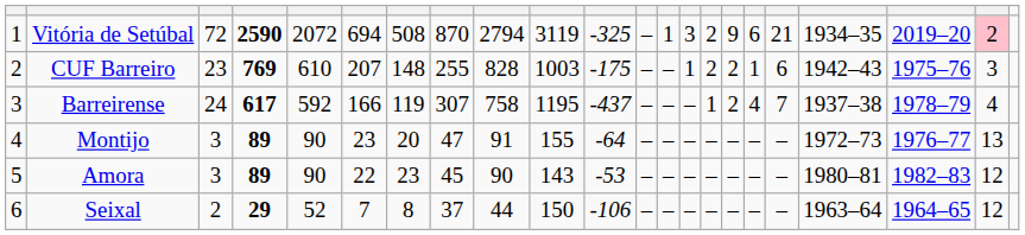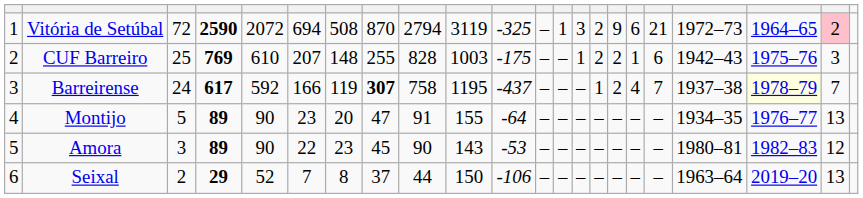 <table class="wikitable sortable" style="text-align:center;" style="font-size:93%;">
 <tr>
 <th></th>
 <th></th>
 <th></th>
 <th></th>
 <th></th>
 <th></th>
 <th></th>
 <th></th>
 <th></th>
 <th></th>
 <th></th>
 <th></th>
 <th></th>
 <th></th>
 <th></th>
 <th></th>
 <th></th>
 <th></th>
 <th></th>
 <th></th>
 <th></th>
 </tr>
 <tr style="text-align:center;">
 <td>1</td>
 <td><a href='#'>Vitória de Setúbal</a></td>
 <td>72</td>
 <td><strong>2590</strong></td>
 <td>2072</td>
 <td>694</td>
 <td>508</td>
 <td>870</td>
 <td>2794</td>
 <td>3119</td>
 <td><em>-325</em></td>
 <td>–</td>
 <td>1</td>
 <td>3</td>
 <td>2</td>
 <td>9</td>
 <td>6</td>
 <td>21</td>
-<td>1934–35</td>
-<td><a href='#'>2019–20</a></td>
+<td>1972–73</td>
+<td><a href='#'>1964–65</a></td>
 <td style="background: pink;">2</td>
 <td></td>
 </tr>
 <tr style="text-align:center;">
 <td>2</td>
 <td><a href='#'>CUF Barreiro</a></td>
-<td>23</td>
+<td>25</td>
 <td><strong>769</strong></td>
 <td>610</td>
 <td>207</td>
 <td>148</td>
 <td>255</td>
 <td>828</td>
 <td>1003</td>
 <td><em>-175</em></td>
 <td>–</td>
 <td>–</td>
 <td>1</td>
 <td>2</td>
 <td>2</td>
 <td>1</td>
 <td>6</td>
 <td>1942–43</td>
 <td><a href='#'>1975–76</a></td>
 <td>3</td>
 <td></td>
 </tr>
 <tr style="text-align:center;">
 <td>3</td>
 <td><a href='#'>Barreirense</a></td>
 <td>24</td>
 <td><strong>617</strong></td>
 <td>592</td>
 <td>166</td>
 <td>119</td>
-<td>307</td>
+<td><strong>307</strong></td>
 <td>758</td>
 <td>1195</td>
 <td><em>-437</em></td>
 <td>–</td>
 <td>–</td>
 <td>–</td>
 <td>1</td>
 <td>2</td>
 <td>4</td>
 <td>7</td>
 <td>1937–38</td>
-<td><a href='#'>1978–79</a></td>
-<td>4</td>
+<td style="background: lightyellow;"><a href='#'>1978–79</a></td>
+<td>7</td>
 <td></td>
 </tr>
 <tr style="text-align:center;">
 <td>4</td>
 <td><a href='#'>Montijo</a></td>
-<td>3</td>
+<td>5</td>
 <td><strong>89</strong></td>
 <td>90</td>
 <td>23</td>
 <td>20</td>
 <td>47</td>
 <td>91</td>
 <td>155</td>
 <td><em>-64</em></td>
 <td>–</td>
 <td>–</td>
 <td>–</td>
 <td>–</td>
 <td>–</td>
 <td>–</td>
 <td>–</td>
-<td>1972–73</td>
+<td>1934–35</td>
 <td><a href='#'>1976–77</a></td>
 <td>13</td>
 <td></td>
 </tr>
 <tr style="text-align:center;">
 <td>5</td>
 <td><a href='#'>Amora</a></td>
 <td>3</td>
 <td><strong>89</strong></td>
 <td>90</td>
 <td>22</td>
 <td>23</td>
 <td>45</td>
 <td>90</td>
 <td>143</td>
 <td><em>-53</em></td>
 <td>–</td>
 <td>–</td>
 <td>–</td>
 <td>–</td>
 <td>–</td>
 <td>–</td>
 <td>–</td>
 <td>1980–81</td>
 <td><a href='#'>1982–83</a></td>
 <td>12</td>
 <td></td>
 </tr>
 <tr style="text-align:center;">
 <td>6</td>
 <td><a href='#'>Seixal</a></td>
 <td>2</td>
 <td><strong>29</strong></td>
 <td>52</td>
 <td>7</td>
 <td>8</td>
 <td>37</td>
 <td>44</td>
 <td>150</td>
 <td><em>-106</em></td>
 <td>–</td>
 <td>–</td>
 <td>–</td>
 <td>–</td>
 <td>–</td>
 <td>–</td>
 <td>–</td>
 <td>1963–64</td>
-<td><a href='#'>1964–65</a></td>
-<td>12</td>
+<td><a href='#'>2019–20</a></td>
+<td>13</td>
 <td></td>
 </tr>
 </table>
